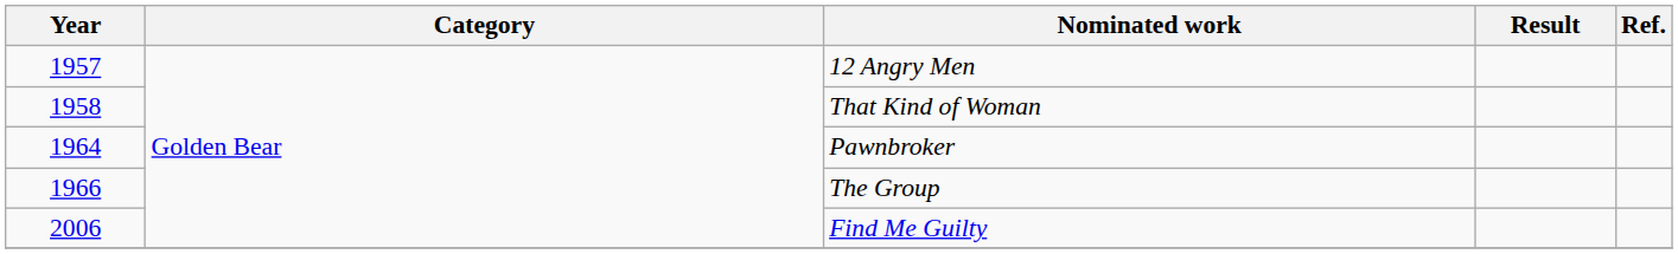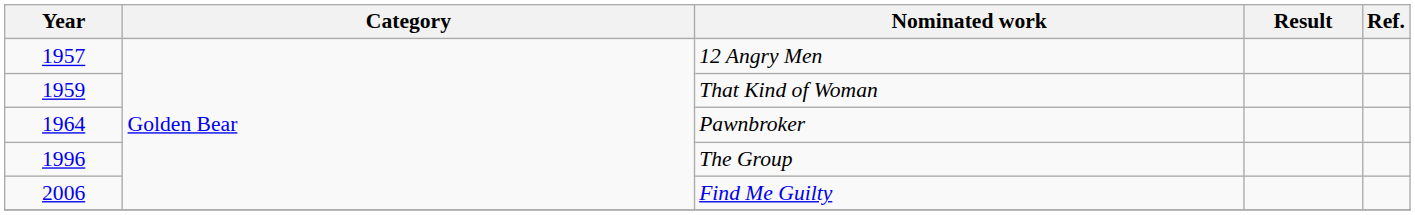 <table class=wikitable>
 <tr>
 <th scope="col" style="width:5em;">Year</th>
 <th scope="col" style="width:26em;">Category</th>
 <th scope="col" style="width:25em;">Nominated work</th>
 <th scope="col" style="width:5em;">Result</th>
 <th>Ref.</th>
 </tr>
 <tr>
 <td style="text-align:center;"><a href='#'>1957</a></td>
 <td rowspan=5><a href='#'>Golden Bear</a></td>
 <td><em>12 Angry Men</em></td>
 <td></td>
 <td></td>
 </tr>
 <tr>
-<td style="text-align:center;"><a href='#'>1958</a></td>
+<td style="text-align:center;"><a href='#'>1959</a></td>
 <td><em>That Kind of Woman</em></td>
 <td></td>
 <td></td>
 </tr>
 <tr>
 <td style="text-align:center;"><a href='#'>1964</a></td>
 <td><em>Pawnbroker</em></td>
 <td></td>
 <td></td>
 </tr>
 <tr>
-<td style="text-align:center;"><a href='#'>1966</a></td>
+<td style="text-align:center;"><a href='#'>1996</a></td>
 <td><em>The Group</em></td>
 <td></td>
 <td></td>
 </tr>
 <tr>
 <td style="text-align:center;"><a href='#'>2006</a></td>
 <td><em><a href='#'>Find Me Guilty</a></em></td>
 <td></td>
 <td></td>
 </tr>
 <tr>
 </tr>
 </table>
